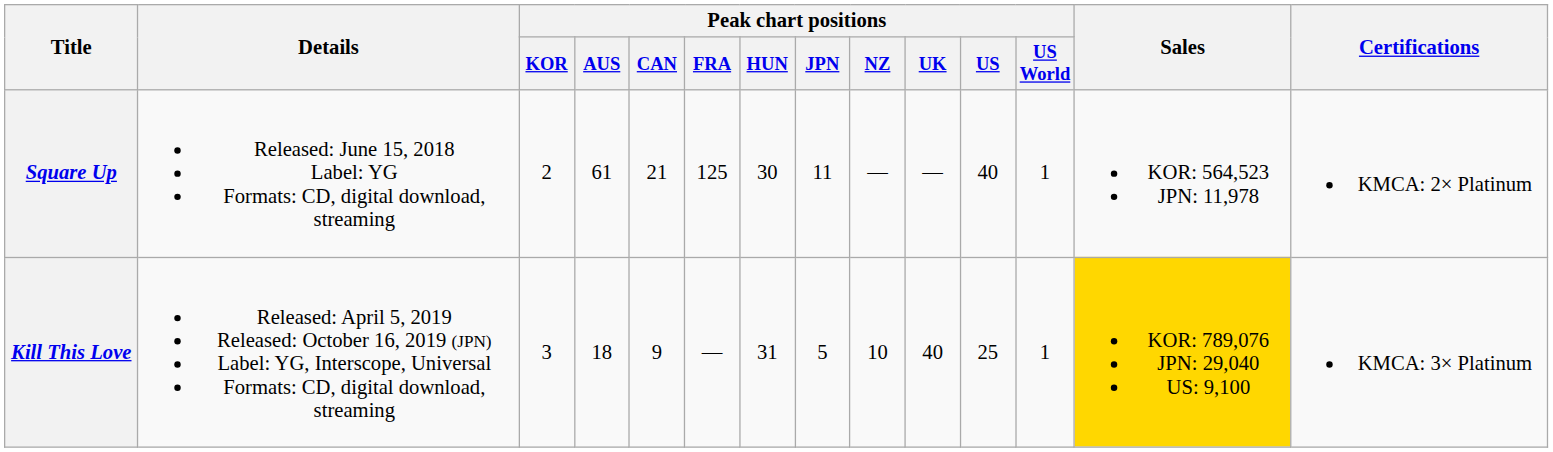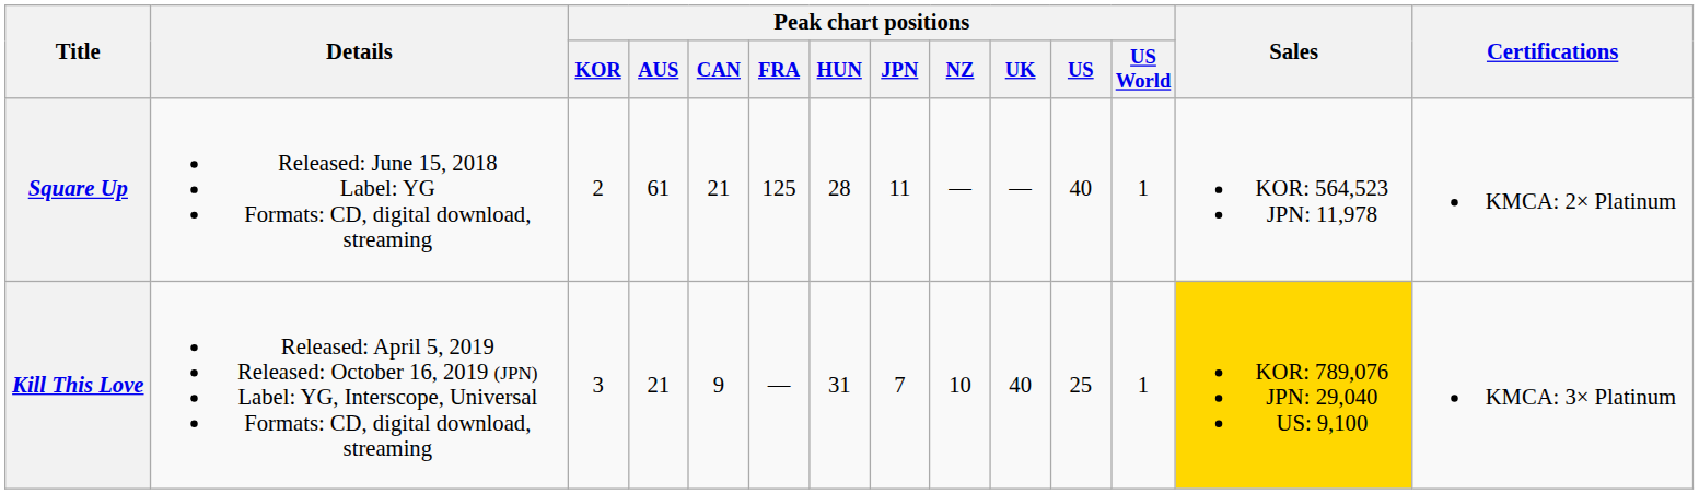 <table class="wikitable plainrowheaders" style="text-align:center;">
 <tr>
 <th rowspan="2" style="width:6em;">Title</th>
 <th rowspan="2" style="width:18em;">Details</th>
 <th colspan="10">Peak chart positions</th>
 <th rowspan="2" style="width:10em;">Sales</th>
 <th rowspan="2" style="width:12em;"><a href='#'>Certifications</a><br></th>
 </tr>
 <tr>
 <th scope="col" style="width:2.5em;font-size:90%;"><a href='#'>KOR</a><br></th>
 <th scope="col" style="width:2.5em;font-size:90%;"><a href='#'>AUS</a><br></th>
 <th scope="col" style="width:2.5em;font-size:90%;"><a href='#'>CAN</a><br></th>
 <th scope="col" style="width:2.5em;font-size:90%;"><a href='#'>FRA</a><br></th>
 <th scope="col" style="width:2.5em;font-size:90%;"><a href='#'>HUN</a><br></th>
 <th scope="col" style="width:2.5em;font-size:90%;"><a href='#'>JPN</a><br></th>
 <th scope="col" style="width:2.5em;font-size:90%;"><a href='#'>NZ</a><br></th>
 <th scope="col" style="width:2.5em;font-size:90%;"><a href='#'>UK</a><br></th>
 <th scope="col" style="width:2.5em;font-size:90%;"><a href='#'>US</a><br></th>
 <th scope="col" style="width:2.5em;font-size:90%;"><a href='#'>US<br>World</a><br></th>
 </tr>
 <tr>
 <th scope="row"><em><a href='#'>Square Up</a></em></th>
 <td><br><ul><li>Released: June 15, 2018</li><li>Label: YG</li><li>Formats: CD, digital download, streaming</li></ul></td>
 <td>2</td>
 <td>61</td>
 <td>21</td>
 <td>125</td>
-<td>30</td>
+<td>28</td>
 <td>11</td>
 <td>—</td>
 <td>—</td>
 <td>40</td>
 <td>1</td>
 <td><br><ul><li>KOR: 564,523</li><li>JPN: 11,978</li></ul></td>
 <td><br><ul><li>KMCA: 2× Platinum</li></ul></td>
 </tr>
 <tr>
 <th scope="row"><em><a href='#'>Kill This Love</a></em></th>
 <td><br><ul><li>Released: April 5, 2019</li><li>Released: October 16, 2019 <small>(JPN)</small></li><li>Label: YG, Interscope, Universal</li><li>Formats: CD, digital download, streaming</li></ul></td>
 <td>3</td>
-<td>18</td>
+<td>21</td>
 <td>9</td>
 <td>—</td>
 <td>31</td>
-<td>5</td>
+<td>7</td>
 <td>10</td>
 <td>40</td>
 <td>25</td>
 <td>1</td>
 <td style="background: gold;"><br><ul><li>KOR: 789,076</li><li>JPN: 29,040</li><li>US: 9,100</li></ul></td>
 <td><br><ul><li>KMCA: 3× Platinum</li></ul></td>
 </tr>
 </table>
